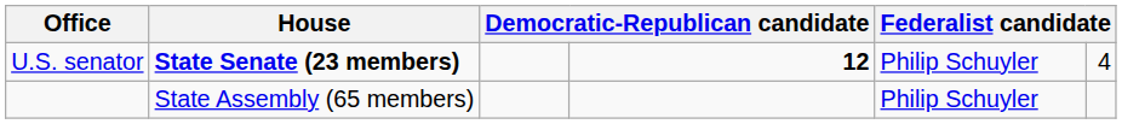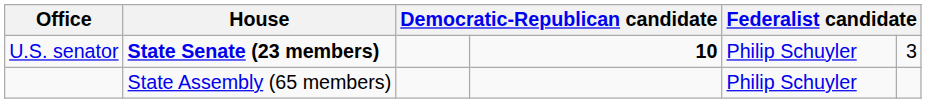 <table class=wikitable>
 <tr>
 <th>Office</th>
 <th>House</th>
 <th colspan="2"><a href='#'>Democratic-Republican</a> candidate</th>
 <th colspan="2"><a href='#'>Federalist</a> candidate</th>
 </tr>
 <tr>
 <td><a href='#'>U.S. senator</a></td>
 <td><strong><a href='#'>State Senate</a> (23 members)</strong></td>
 <td nowrap></td>
-<td align="right"><strong>12</strong></td>
+<td align="right"><strong>10</strong></td>
 <td><a href='#'>Philip Schuyler</a></td>
-<td align="right">4</td>
+<td align="right">3</td>
 </tr>
 <tr>
 <td></td>
 <td><a href='#'>State Assembly</a> (65 members)</td>
 <td nowrap></td>
 <td align="right"></td>
 <td><a href='#'>Philip Schuyler</a></td>
 <td align="right"></td>
 </tr>
 </table>
